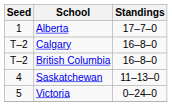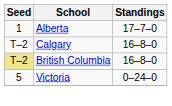 <table class="wikitable">
 <tr>
 <th>Seed</th>
 <th>School</th>
 <th>Standings</th>
 </tr>
 <tr>
 <td align=center>1</td>
 <td><a href='#'>Alberta</a></td>
 <td align=center>17–7–0</td>
 </tr>
 <tr>
 <td align=center>T–2</td>
 <td><a href='#'>Calgary</a></td>
 <td align=center>16–8–0</td>
 </tr>
 <tr>
-<td align=center>T–2</td>
+<td align=center style="background: khaki;">T–2</td>
 <td><a href='#'>British Columbia</a></td>
 <td align=center>16–8–0</td>
-</tr>
-<tr>
-<td align=center>4</td>
-<td><a href='#'>Saskatchewan</a></td>
-<td align=center>11–13–0</td>
 </tr>
 <tr>
 <td align=center>5</td>
 <td><a href='#'>Victoria</a></td>
 <td align=center>0–24–0</td>
 </tr>
 <tr>
 </tr>
 </table>
